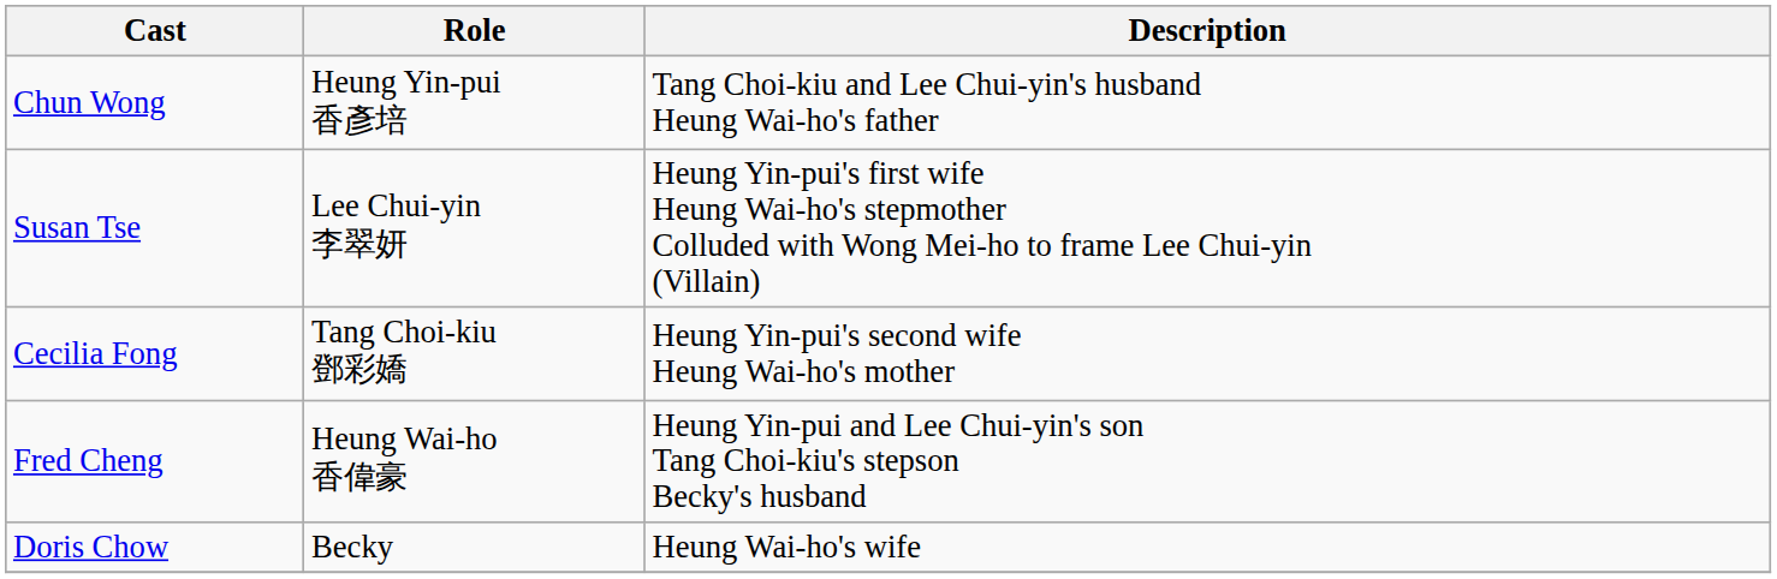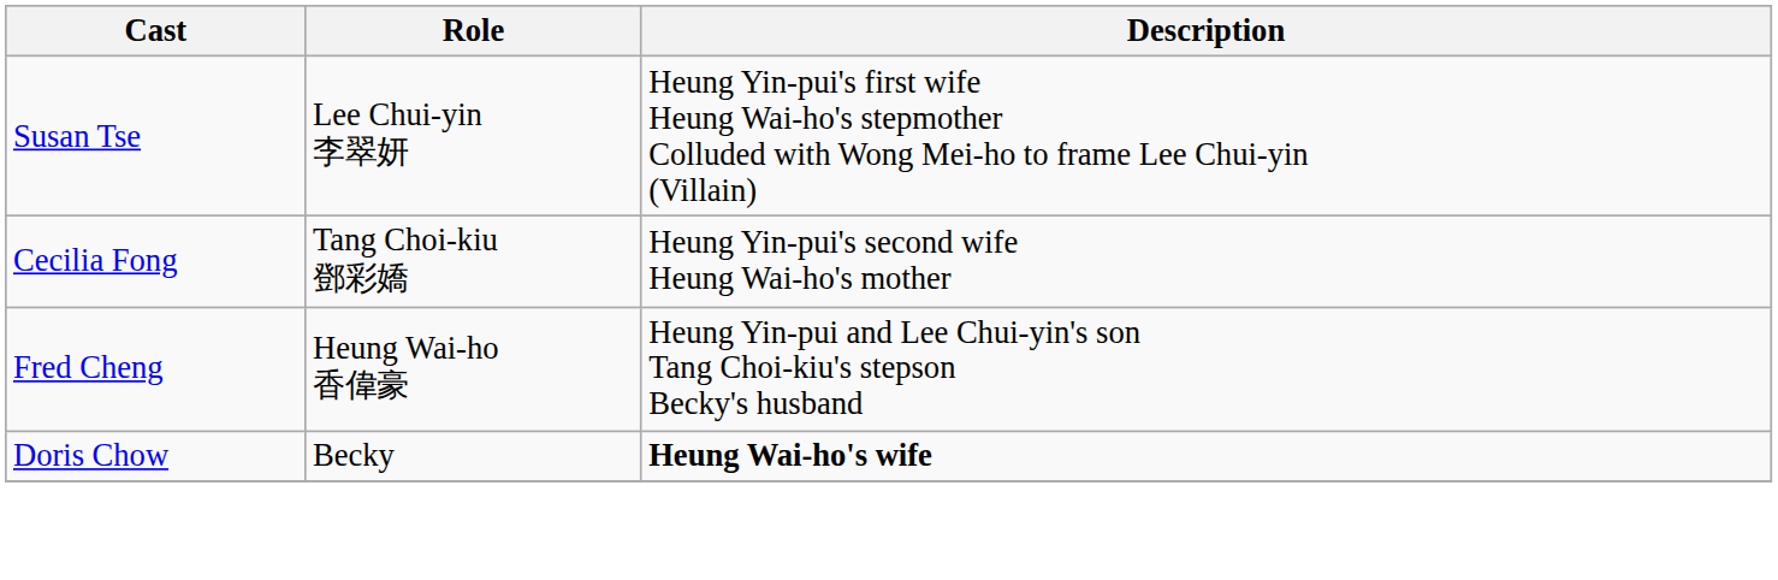 <table class="wikitable" width="70%">
 <tr>
 <th>Cast</th>
 <th>Role</th>
 <th>Description</th>
-</tr>
-<tr>
-<td><a href='#'>Chun Wong</a></td>
-<td>Heung Yin-pui<br>香彥培</td>
-<td>Tang Choi-kiu and Lee Chui-yin's husband<br>Heung Wai-ho's father</td>
 </tr>
 <tr>
 <td><a href='#'>Susan Tse</a></td>
 <td>Lee Chui-yin<br>李翠妍</td>
 <td>Heung Yin-pui's first wife<br>Heung Wai-ho's stepmother<br>Colluded with Wong Mei-ho to frame Lee Chui-yin<br>(Villain)</td>
 </tr>
 <tr>
 <td><a href='#'>Cecilia Fong</a></td>
 <td>Tang Choi-kiu<br>鄧彩嬌</td>
 <td>Heung Yin-pui's second wife<br>Heung Wai-ho's mother</td>
 </tr>
 <tr>
 <td><a href='#'>Fred Cheng</a></td>
 <td>Heung Wai-ho<br>香偉豪</td>
 <td>Heung Yin-pui and Lee Chui-yin's son<br>Tang Choi-kiu's stepson<br>Becky's husband</td>
 </tr>
 <tr>
 <td><a href='#'>Doris Chow</a></td>
 <td>Becky</td>
-<td>Heung Wai-ho's wife</td>
+<td><strong>Heung Wai-ho's wife</strong></td>
 </tr>
 <tr>
 </tr>
 </table>
